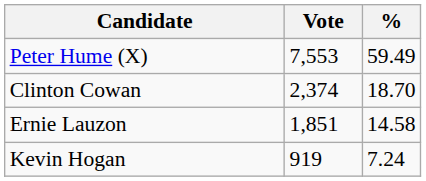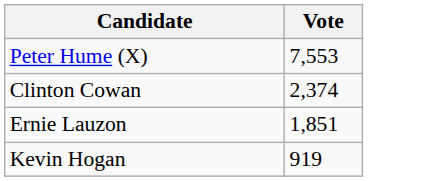 <table class="wikitable">
 <tr>
 <th bgcolor="#DDDDFF" width="200px">Candidate</th>
 <th bgcolor="#DDDDFF" width="50px">Vote</th>
-<th bgcolor="#DDDDFF" width="30px">%</th>
 </tr>
 <tr>
 <td><a href='#'>Peter Hume</a> (X)</td>
 <td>7,553</td>
-<td>59.49</td>
 </tr>
 <tr>
 <td>Clinton Cowan</td>
 <td>2,374</td>
-<td>18.70</td>
 </tr>
 <tr>
 <td>Ernie Lauzon</td>
 <td>1,851</td>
-<td>14.58</td>
 </tr>
 <tr>
 <td>Kevin Hogan</td>
 <td>919</td>
-<td>7.24</td>
 </tr>
 </table>
